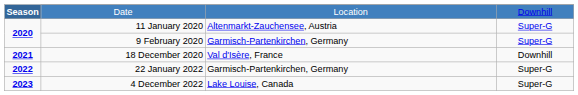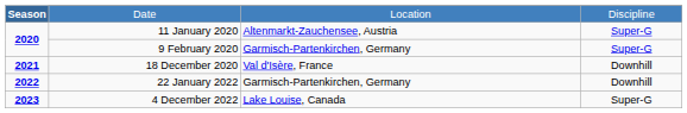 <table class="wikitable"  style="font-size:95%; text-align:center; border:gray solid 1px; width:60%;">
 <tr style="background:#369; color:white;">
 <td rowspan="2" colspan="1" width="5%"><strong>Season</strong></td>
 </tr>
 <tr style="background-color:#4180be; color:white;">
 <td>Date</td>
 <td>Location</td>
-<td><a href='#'>Downhill</a></td>
+<td>Discipline</td>
 </tr>
 <tr>
 <td rowspan=2><strong><a href='#'>2020</a></strong></td>
 <td align=right>11 January 2020</td>
 <td align=left> <a href='#'>Altenmarkt-Zauchensee</a>, Austria</td>
 <td><a href='#'>Super-G</a></td>
 </tr>
 <tr>
 <td align=right>9 February 2020</td>
 <td align=left> <a href='#'>Garmisch-Partenkirchen</a>, Germany</td>
 <td><a href='#'>Super-G</a></td>
 </tr>
 <tr>
 <td><strong><a href='#'>2021</a></strong></td>
 <td align=right>18 December 2020</td>
 <td align=left> <a href='#'>Val d'Isère</a>, France</td>
 <td>Downhill</td>
 </tr>
 <tr>
 <td><strong><a href='#'>2022</a></strong></td>
 <td align=right>22 January 2022</td>
 <td align=left> Garmisch-Partenkirchen, Germany</td>
-<td>Super-G</td>
+<td>Downhill</td>
 </tr>
 <tr>
 <td><strong><a href='#'>2023</a></strong></td>
 <td align=right>4 December 2022</td>
 <td align=left> <a href='#'>Lake Louise</a>, Canada</td>
 <td>Super-G</td>
 </tr>
 </table>
